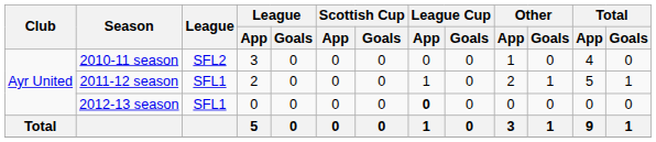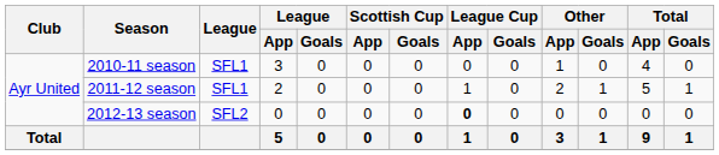 <table class="wikitable">
 <tr>
 <th rowspan=2>Club</th>
 <th rowspan=2>Season</th>
 <th rowspan=2>League</th>
 <th colspan=2>League</th>
 <th colspan=2>Scottish Cup</th>
 <th colspan=2>League Cup</th>
 <th colspan=2>Other</th>
 <th colspan=2>Total</th>
 </tr>
 <tr>
 <th>App</th>
 <th>Goals</th>
 <th>App</th>
 <th>Goals</th>
 <th>App</th>
 <th>Goals</th>
 <th>App</th>
 <th>Goals</th>
 <th>App</th>
 <th>Goals</th>
 </tr>
 <tr align=center>
 <td rowspan=3><a href='#'>Ayr United</a></td>
 <td><a href='#'>2010-11 season</a></td>
-<td><a href='#'>SFL2</a></td>
+<td><a href='#'>SFL1</a></td>
 <td>3</td>
 <td>0</td>
 <td>0</td>
 <td>0</td>
 <td>0</td>
 <td>0</td>
 <td>1</td>
 <td>0</td>
 <td>4</td>
 <td>0</td>
 </tr>
 <tr align=center>
 <td><a href='#'>2011-12 season</a></td>
 <td><a href='#'>SFL1</a></td>
 <td>2</td>
 <td>0</td>
 <td>0</td>
 <td>0</td>
 <td>1</td>
 <td>0</td>
 <td>2</td>
 <td>1</td>
 <td>5</td>
 <td>1</td>
 </tr>
 <tr align=center>
 <td><a href='#'>2012-13 season</a></td>
-<td><a href='#'>SFL1</a></td>
+<td><a href='#'>SFL2</a></td>
 <td>0</td>
 <td>0</td>
 <td>0</td>
 <td>0</td>
 <td><strong>0</strong></td>
 <td>0</td>
 <td>0</td>
 <td>0</td>
 <td>0</td>
 <td>0</td>
 </tr>
 <tr align=center>
 <th>Total</th>
 <th></th>
 <th></th>
 <th>5</th>
 <th>0</th>
 <th>0</th>
 <th>0</th>
 <th>1</th>
 <th>0</th>
 <th>3</th>
 <th>1</th>
 <th>9</th>
 <th>1</th>
 </tr>
 <tr>
 </tr>
 </table>
